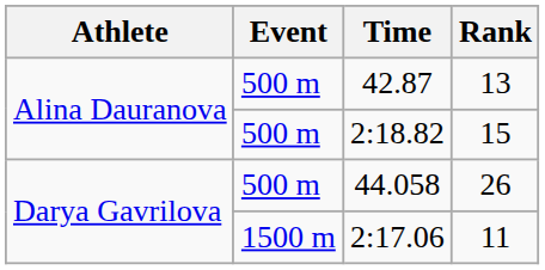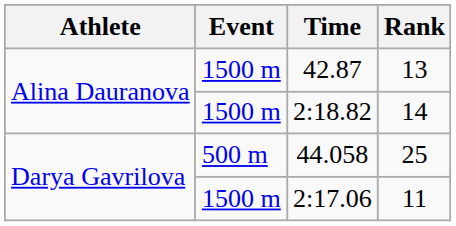 <table class="wikitable" style="font-size:90%">
 <tr>
 <th>Athlete</th>
 <th>Event</th>
 <th>Time</th>
 <th>Rank</th>
 </tr>
 <tr align=center>
 <td align=left rowspan=2><a href='#'>Alina Dauranova</a></td>
-<td align=left><a href='#'>500 m</a></td>
+<td align=left><a href='#'>1500 m</a></td>
 <td>42.87</td>
 <td>13</td>
 </tr>
 <tr align=center>
-<td align=left><a href='#'>500 m</a></td>
+<td align=left><a href='#'>1500 m</a></td>
 <td>2:18.82</td>
-<td>15</td>
+<td>14</td>
 </tr>
 <tr align=center>
 <td align=left rowspan=2><a href='#'>Darya Gavrilova</a></td>
 <td align=left><a href='#'>500 m</a></td>
 <td>44.058</td>
-<td>26</td>
+<td>25</td>
 </tr>
 <tr align=center>
 <td align=left><a href='#'>1500 m</a></td>
 <td>2:17.06</td>
 <td>11</td>
 </tr>
 </table>
